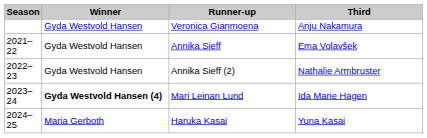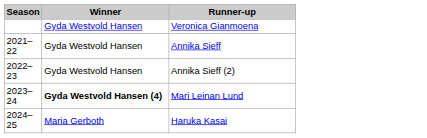 <table class="wikitable plainrowheaders" style="background:#fff; font-size:86%; border:grey solid 1px; border-collapse:collapse;">
 <tr style="background:#ccc; text-align:center;">
 <th scope="col" style="background:#ccc; width:45px;">Season</th>
 <th scope="col" style="background:#ccc; width:180px;">Winner</th>
 <th scope="col" style="background:#ccc; width:180px;">Runner-up</th>
-<th scope="col" style="background:#ccc; width:180px;">Third</th>
 </tr>
 <tr>
 <td></td>
 <td> <a href='#'>Gyda Westvold Hansen</a></td>
 <td> <a href='#'>Veronica Gianmoena</a></td>
-<td> <a href='#'>Anju Nakamura</a></td>
 </tr>
 <tr>
 <td>2021–22</td>
 <td> Gyda Westvold Hansen</td>
 <td> <a href='#'>Annika Sieff</a></td>
-<td> <a href='#'>Ema Volavšek</a></td>
 </tr>
 <tr>
 <td>2022–23</td>
 <td> Gyda Westvold Hansen</td>
 <td> Annika Sieff (2)</td>
-<td> <a href='#'>Nathalie Armbruster</a></td>
 </tr>
 <tr>
 <td>2023–24</td>
 <td><strong> Gyda Westvold Hansen (4)</strong></td>
 <td> <a href='#'>Mari Leinan Lund</a></td>
-<td> <a href='#'>Ida Marie Hagen</a></td>
 </tr>
 <tr>
 <td>2024–25</td>
 <td> <a href='#'>Maria Gerboth</a></td>
 <td> <a href='#'>Haruka Kasai</a></td>
-<td> <a href='#'>Yuna Kasai</a></td>
 </tr>
 </table>
